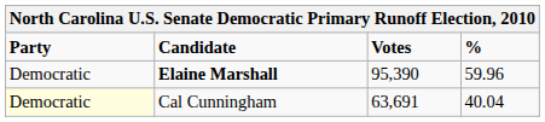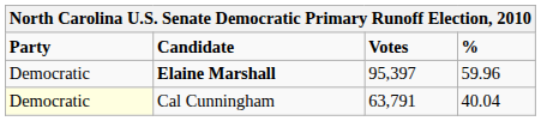 <table class="wikitable">
 <tr>
 <th colspan="4">North Carolina U.S. Senate Democratic Primary Runoff Election, 2010</th>
 </tr>
 <tr>
 <td><strong>Party</strong></td>
 <td><strong>Candidate</strong></td>
 <td><strong>Votes</strong></td>
 <td><strong>%</strong></td>
 </tr>
 <tr>
 <td>Democratic</td>
 <td><strong>Elaine Marshall</strong></td>
-<td>95,390</td>
+<td>95,397</td>
 <td>59.96</td>
 </tr>
 <tr>
 <td style="background: lightyellow;">Democratic</td>
 <td>Cal Cunningham</td>
-<td>63,691</td>
+<td>63,791</td>
 <td>40.04</td>
 </tr>
 </table>
